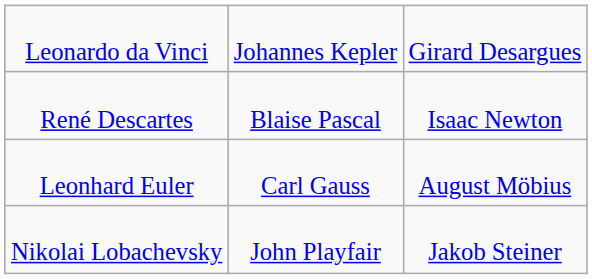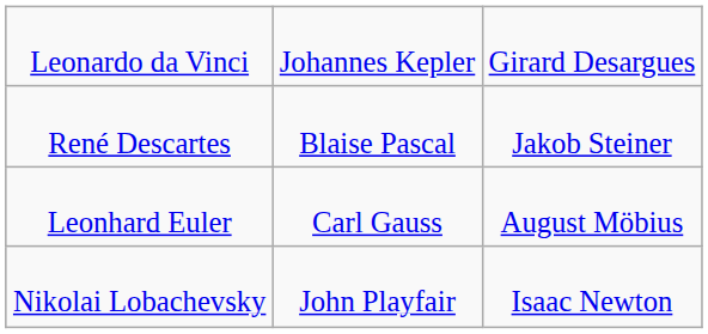 <table class=wikitable align=right>
 <tr align=center>
 <td><br><a href='#'>Leonardo da Vinci</a></td>
 <td><br><a href='#'>Johannes Kepler</a></td>
 <td><br><a href='#'>Girard Desargues</a></td>
 </tr>
 <tr align=center>
 <td><br><a href='#'>René Descartes</a></td>
 <td><br><a href='#'>Blaise Pascal</a></td>
-<td><br><a href='#'>Isaac Newton</a></td>
+<td><br><a href='#'>Jakob Steiner</a></td>
 </tr>
 <tr align=center>
 <td><br><a href='#'>Leonhard Euler</a></td>
 <td><br><a href='#'>Carl Gauss</a></td>
 <td><br><a href='#'>August Möbius</a></td>
 </tr>
 <tr align=center>
 <td><br><a href='#'>Nikolai Lobachevsky</a></td>
 <td><br><a href='#'>John Playfair</a></td>
-<td><br><a href='#'>Jakob Steiner</a></td>
+<td><br><a href='#'>Isaac Newton</a></td>
 </tr>
 </table>
